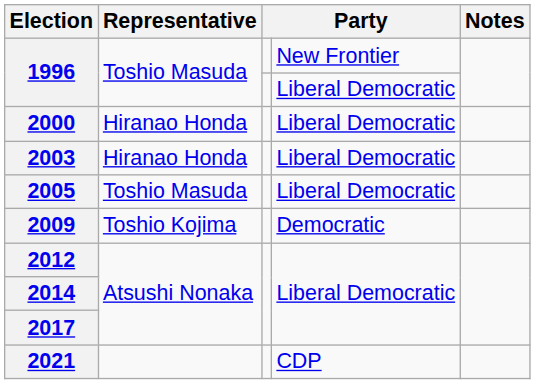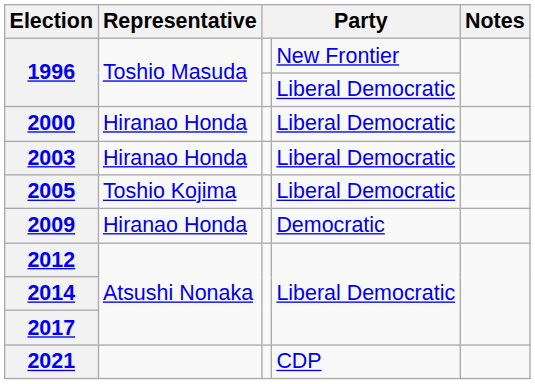 <table class=wikitable>
 <tr valign=bottom>
 <th>Election</th>
 <th>Representative</th>
 <th colspan="2">Party</th>
 <th>Notes</th>
 </tr>
 <tr>
 <th rowspan="2"><a href='#'>1996</a></th>
 <td rowspan="2"><a href='#'>Toshio Masuda</a></td>
 <td bgcolor=></td>
 <td><a href='#'>New Frontier</a></td>
 <td rowspan="2"></td>
 </tr>
 <tr>
 <td bgcolor=></td>
 <td><a href='#'>Liberal Democratic</a></td>
 </tr>
 <tr>
 <th><a href='#'>2000</a></th>
 <td><a href='#'>Hiranao Honda</a></td>
 <td bgcolor=></td>
 <td><a href='#'>Liberal Democratic</a></td>
 <td></td>
 </tr>
 <tr>
 <th><a href='#'>2003</a></th>
 <td><a href='#'>Hiranao Honda</a></td>
 <td bgcolor=></td>
 <td><a href='#'>Liberal Democratic</a></td>
 <td></td>
 </tr>
 <tr>
 <th><a href='#'>2005</a></th>
-<td><a href='#'>Toshio Masuda</a></td>
+<td><a href='#'>Toshio Kojima</a></td>
 <td bgcolor=></td>
 <td><a href='#'>Liberal Democratic</a></td>
 <td></td>
 </tr>
 <tr>
 <th><a href='#'>2009</a></th>
-<td><a href='#'>Toshio Kojima</a></td>
+<td><a href='#'>Hiranao Honda</a></td>
 <td bgcolor=></td>
 <td><a href='#'>Democratic</a></td>
 <td></td>
 </tr>
 <tr>
 <th><a href='#'>2012</a></th>
 <td rowspan="3"><a href='#'>Atsushi Nonaka</a></td>
 <td rowspan="3" bgcolor=></td>
 <td rowspan="3"><a href='#'>Liberal Democratic</a></td>
 <td rowspan="3"></td>
 </tr>
 <tr>
 <th><a href='#'>2014</a></th>
 </tr>
 <tr>
 <th><a href='#'>2017</a></th>
 </tr>
 <tr>
 <th><a href='#'>2021</a></th>
 <td></td>
 <td bgcolor=></td>
 <td><a href='#'>CDP</a></td>
 <td></td>
 </tr>
 </table>
